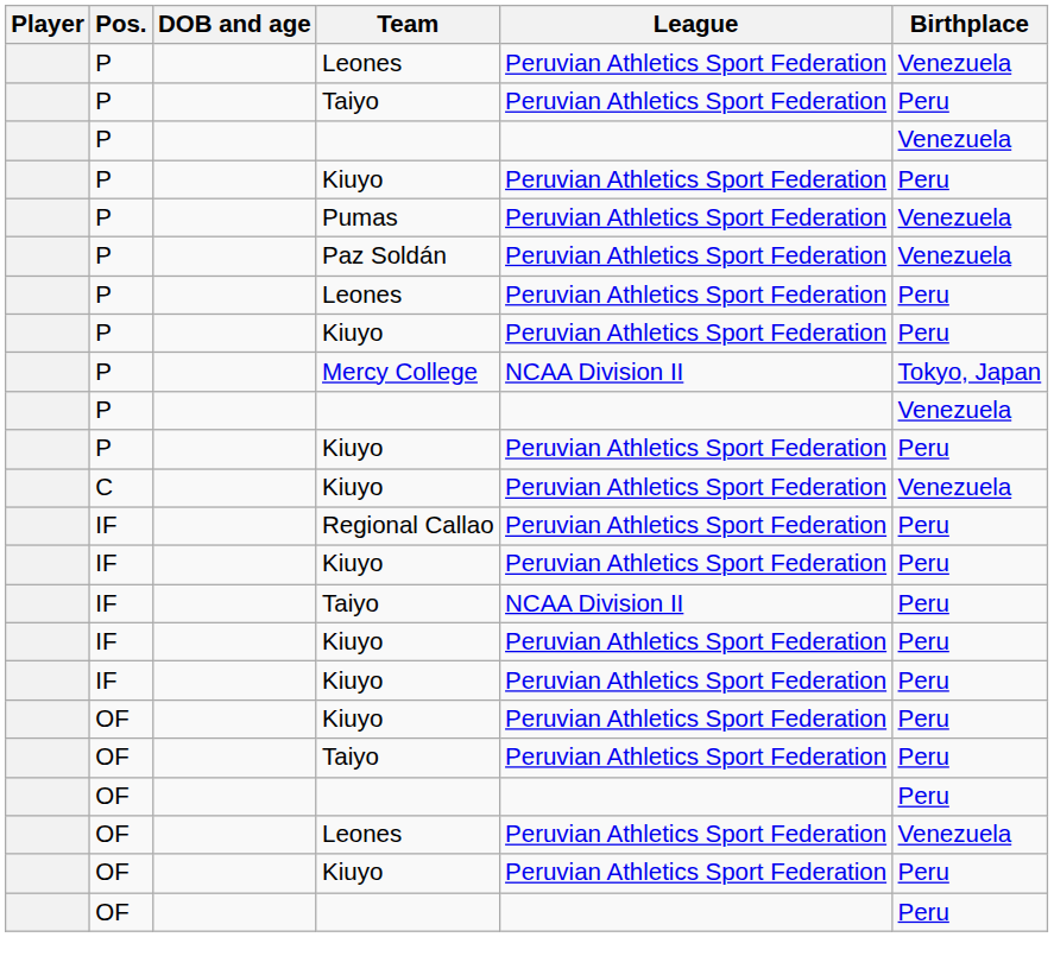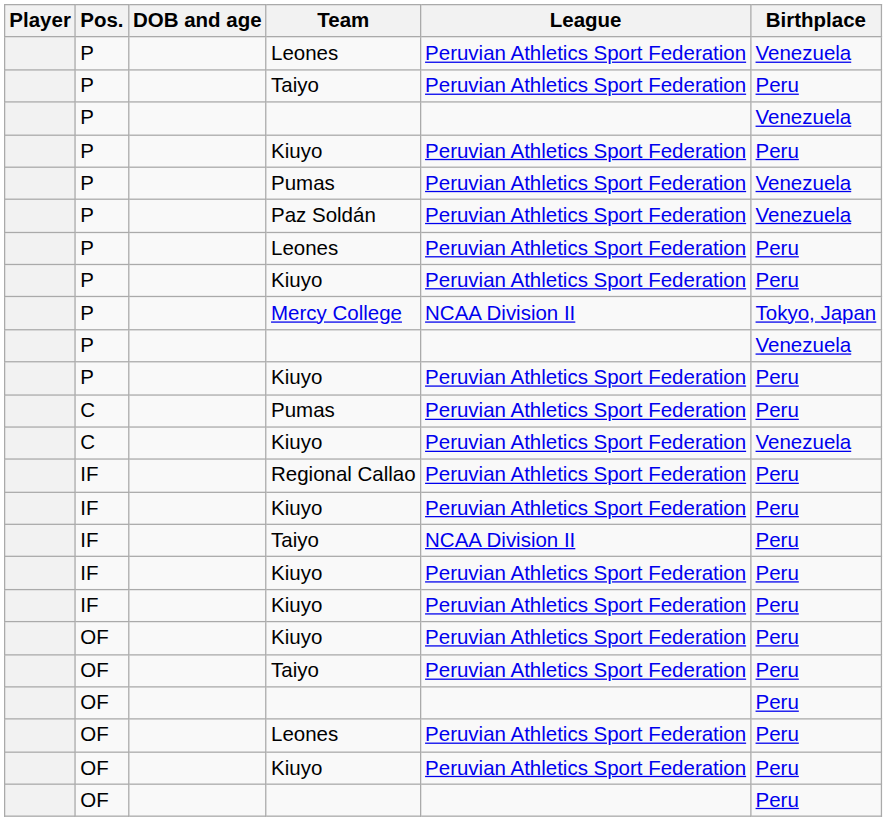 <table class="wikitable sortable plainrowheaders">
 <tr>
 <th scope="col">Player</th>
 <th scope="col">Pos.</th>
 <th scope="col">DOB and age</th>
 <th scope="col">Team</th>
 <th scope="col">League</th>
 <th scope="col">Birthplace</th>
 </tr>
 <tr>
 <th scope="row"></th>
 <td>P</td>
 <td></td>
 <td> Leones</td>
 <td><a href='#'>Peruvian Athletics Sport Federation</a></td>
 <td><a href='#'>Venezuela</a></td>
 </tr>
 <tr>
 <th scope="row"></th>
 <td>P</td>
 <td></td>
 <td> Taiyo</td>
 <td><a href='#'>Peruvian Athletics Sport Federation</a></td>
 <td><a href='#'>Peru</a></td>
 </tr>
 <tr>
 <th scope="row"></th>
 <td>P</td>
 <td></td>
 <td></td>
 <td></td>
 <td><a href='#'>Venezuela</a></td>
 </tr>
 <tr>
 <th scope="row"></th>
 <td>P</td>
 <td></td>
 <td> Kiuyo</td>
 <td><a href='#'>Peruvian Athletics Sport Federation</a></td>
 <td><a href='#'>Peru</a></td>
 </tr>
 <tr>
 <th scope="row"></th>
 <td>P</td>
 <td></td>
 <td> Pumas</td>
 <td><a href='#'>Peruvian Athletics Sport Federation</a></td>
 <td><a href='#'>Venezuela</a></td>
 </tr>
 <tr>
 <th scope="row"></th>
 <td>P</td>
 <td></td>
 <td> Paz Soldán</td>
 <td><a href='#'>Peruvian Athletics Sport Federation</a></td>
 <td><a href='#'>Venezuela</a></td>
 </tr>
 <tr>
 <th scope="row"></th>
 <td>P</td>
 <td></td>
 <td> Leones</td>
 <td><a href='#'>Peruvian Athletics Sport Federation</a></td>
 <td><a href='#'>Peru</a></td>
 </tr>
 <tr>
 <th scope="row"></th>
 <td>P</td>
 <td></td>
 <td> Kiuyo</td>
 <td><a href='#'>Peruvian Athletics Sport Federation</a></td>
 <td><a href='#'>Peru</a></td>
 </tr>
 <tr>
 <th scope="row"></th>
 <td>P</td>
 <td></td>
 <td> <a href='#'>Mercy College</a></td>
 <td><a href='#'>NCAA Division II</a></td>
 <td><a href='#'>Tokyo, Japan</a></td>
 </tr>
 <tr>
 <th scope="row"></th>
 <td>P</td>
 <td></td>
 <td></td>
 <td></td>
 <td><a href='#'>Venezuela</a></td>
 </tr>
 <tr>
 <th scope="row"></th>
 <td>P</td>
 <td></td>
 <td> Kiuyo</td>
 <td><a href='#'>Peruvian Athletics Sport Federation</a></td>
 <td><a href='#'>Peru</a></td>
 </tr>
 <tr>
 <th scope="row"></th>
 <td>C</td>
 <td></td>
+<td> Pumas</td>
+<td><a href='#'>Peruvian Athletics Sport Federation</a></td>
+<td><a href='#'>Peru</a></td>
+</tr>
+<tr>
+<th scope="row"></th>
+<td>C</td>
+<td></td>
 <td> Kiuyo</td>
 <td><a href='#'>Peruvian Athletics Sport Federation</a></td>
 <td><a href='#'>Venezuela</a></td>
 </tr>
 <tr>
 <th scope="row"></th>
 <td>IF</td>
 <td></td>
 <td> Regional Callao</td>
 <td><a href='#'>Peruvian Athletics Sport Federation</a></td>
 <td><a href='#'>Peru</a></td>
 </tr>
 <tr>
 <th scope="row"></th>
 <td>IF</td>
 <td></td>
 <td> Kiuyo</td>
 <td><a href='#'>Peruvian Athletics Sport Federation</a></td>
 <td><a href='#'>Peru</a></td>
 </tr>
 <tr>
 <th scope="row"></th>
 <td>IF</td>
 <td></td>
 <td> Taiyo</td>
 <td><a href='#'>NCAA Division II</a></td>
 <td><a href='#'>Peru</a></td>
 </tr>
 <tr>
 <th scope="row"></th>
 <td>IF</td>
 <td></td>
 <td> Kiuyo</td>
 <td><a href='#'>Peruvian Athletics Sport Federation</a></td>
 <td><a href='#'>Peru</a></td>
 </tr>
 <tr>
 <th scope="row"></th>
 <td>IF</td>
 <td></td>
 <td> Kiuyo</td>
 <td><a href='#'>Peruvian Athletics Sport Federation</a></td>
 <td><a href='#'>Peru</a></td>
 </tr>
 <tr>
 <th scope="row"></th>
 <td>OF</td>
 <td></td>
 <td> Kiuyo</td>
 <td><a href='#'>Peruvian Athletics Sport Federation</a></td>
 <td><a href='#'>Peru</a></td>
 </tr>
 <tr>
 <th scope="row"></th>
 <td>OF</td>
 <td></td>
 <td> Taiyo</td>
 <td><a href='#'>Peruvian Athletics Sport Federation</a></td>
 <td><a href='#'>Peru</a></td>
 </tr>
 <tr>
 <th scope="row"></th>
 <td>OF</td>
 <td></td>
 <td></td>
 <td></td>
 <td><a href='#'>Peru</a></td>
 </tr>
 <tr>
 <th scope="row"></th>
 <td>OF</td>
 <td></td>
 <td> Leones</td>
 <td><a href='#'>Peruvian Athletics Sport Federation</a></td>
-<td><a href='#'>Venezuela</a></td>
+<td><a href='#'>Peru</a></td>
 </tr>
 <tr>
 <th scope="row"></th>
 <td>OF</td>
 <td></td>
 <td> Kiuyo</td>
 <td><a href='#'>Peruvian Athletics Sport Federation</a></td>
 <td><a href='#'>Peru</a></td>
 </tr>
 <tr>
 <th scope="row"></th>
 <td>OF</td>
 <td></td>
 <td></td>
 <td></td>
 <td><a href='#'>Peru</a></td>
 </tr>
 </table>
